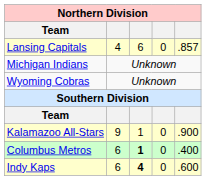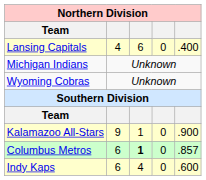 <table class="wikitable" style="font-size:95%; text-align:center">
 <tr>
 <th colspan="10" style="background-color: #FFCBCB;text-align:center;vertical-align:middle;">Northern Division</th>
 </tr>
 <tr>
 <th>Team</th>
 <th width="25"></th>
 <th width="25"></th>
 <th width="25"></th>
 <th width="30"></th>
 </tr>
 <tr style="background:#ffc;">
 <td style="text-align:left;"><a href='#'>Lansing Capitals</a></td>
 <td>4</td>
 <td>6</td>
 <td>0</td>
-<td>.857</td>
+<td>.400</td>
 </tr>
 <tr>
 <td style="text-align:left;"><a href='#'>Michigan Indians</a></td>
 <td colspan="4"><em>Unknown</em></td>
 </tr>
 <tr>
 <td style="text-align:left;"><a href='#'>Wyoming Cobras</a></td>
 <td colspan="4"><em>Unknown</em></td>
 </tr>
 <tr>
 <th colspan="10" style="background-color: #D0E7FF;text-align:center;vertical-align:middle;">Southern Division</th>
 </tr>
 <tr>
 <th>Team</th>
 <th width="25"></th>
 <th width="25"></th>
 <th width="25"></th>
 <th width="30"></th>
 </tr>
 <tr style="background:#ffc;">
 <td style="text-align:left;"><a href='#'>Kalamazoo All-Stars</a></td>
 <td>9</td>
 <td>1</td>
 <td>0</td>
 <td>.900</td>
 </tr>
 <tr style="background:#cfc;">
 <td style="text-align:left;"><a href='#'>Columbus Metros</a></td>
 <td>6</td>
 <td><strong>1</strong></td>
 <td>0</td>
-<td>.400</td>
+<td>.857</td>
 </tr>
 <tr style="background:#ffc;">
 <td style="text-align:left;"><a href='#'>Indy Kaps</a></td>
 <td>6</td>
-<td><strong>4</strong></td>
+<td>4</td>
 <td>0</td>
 <td>.600</td>
 </tr>
 </table>
